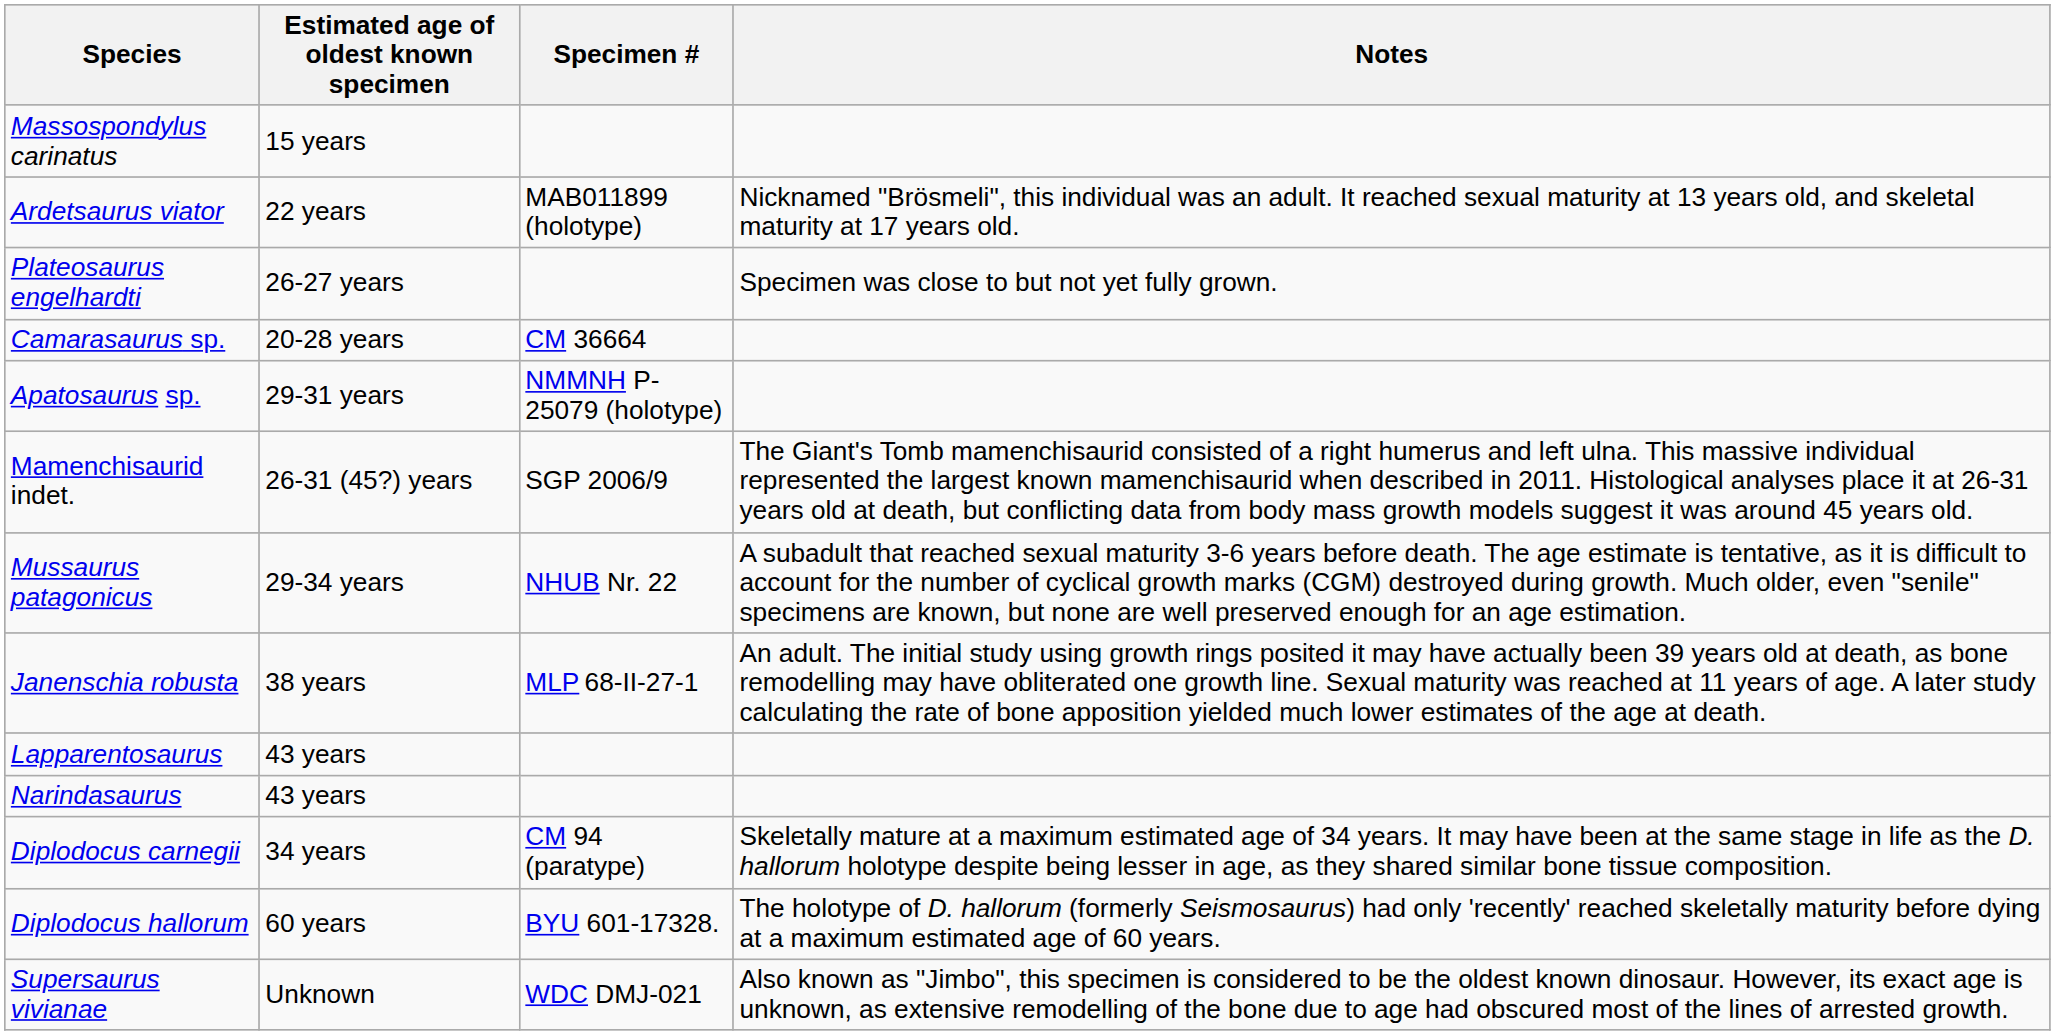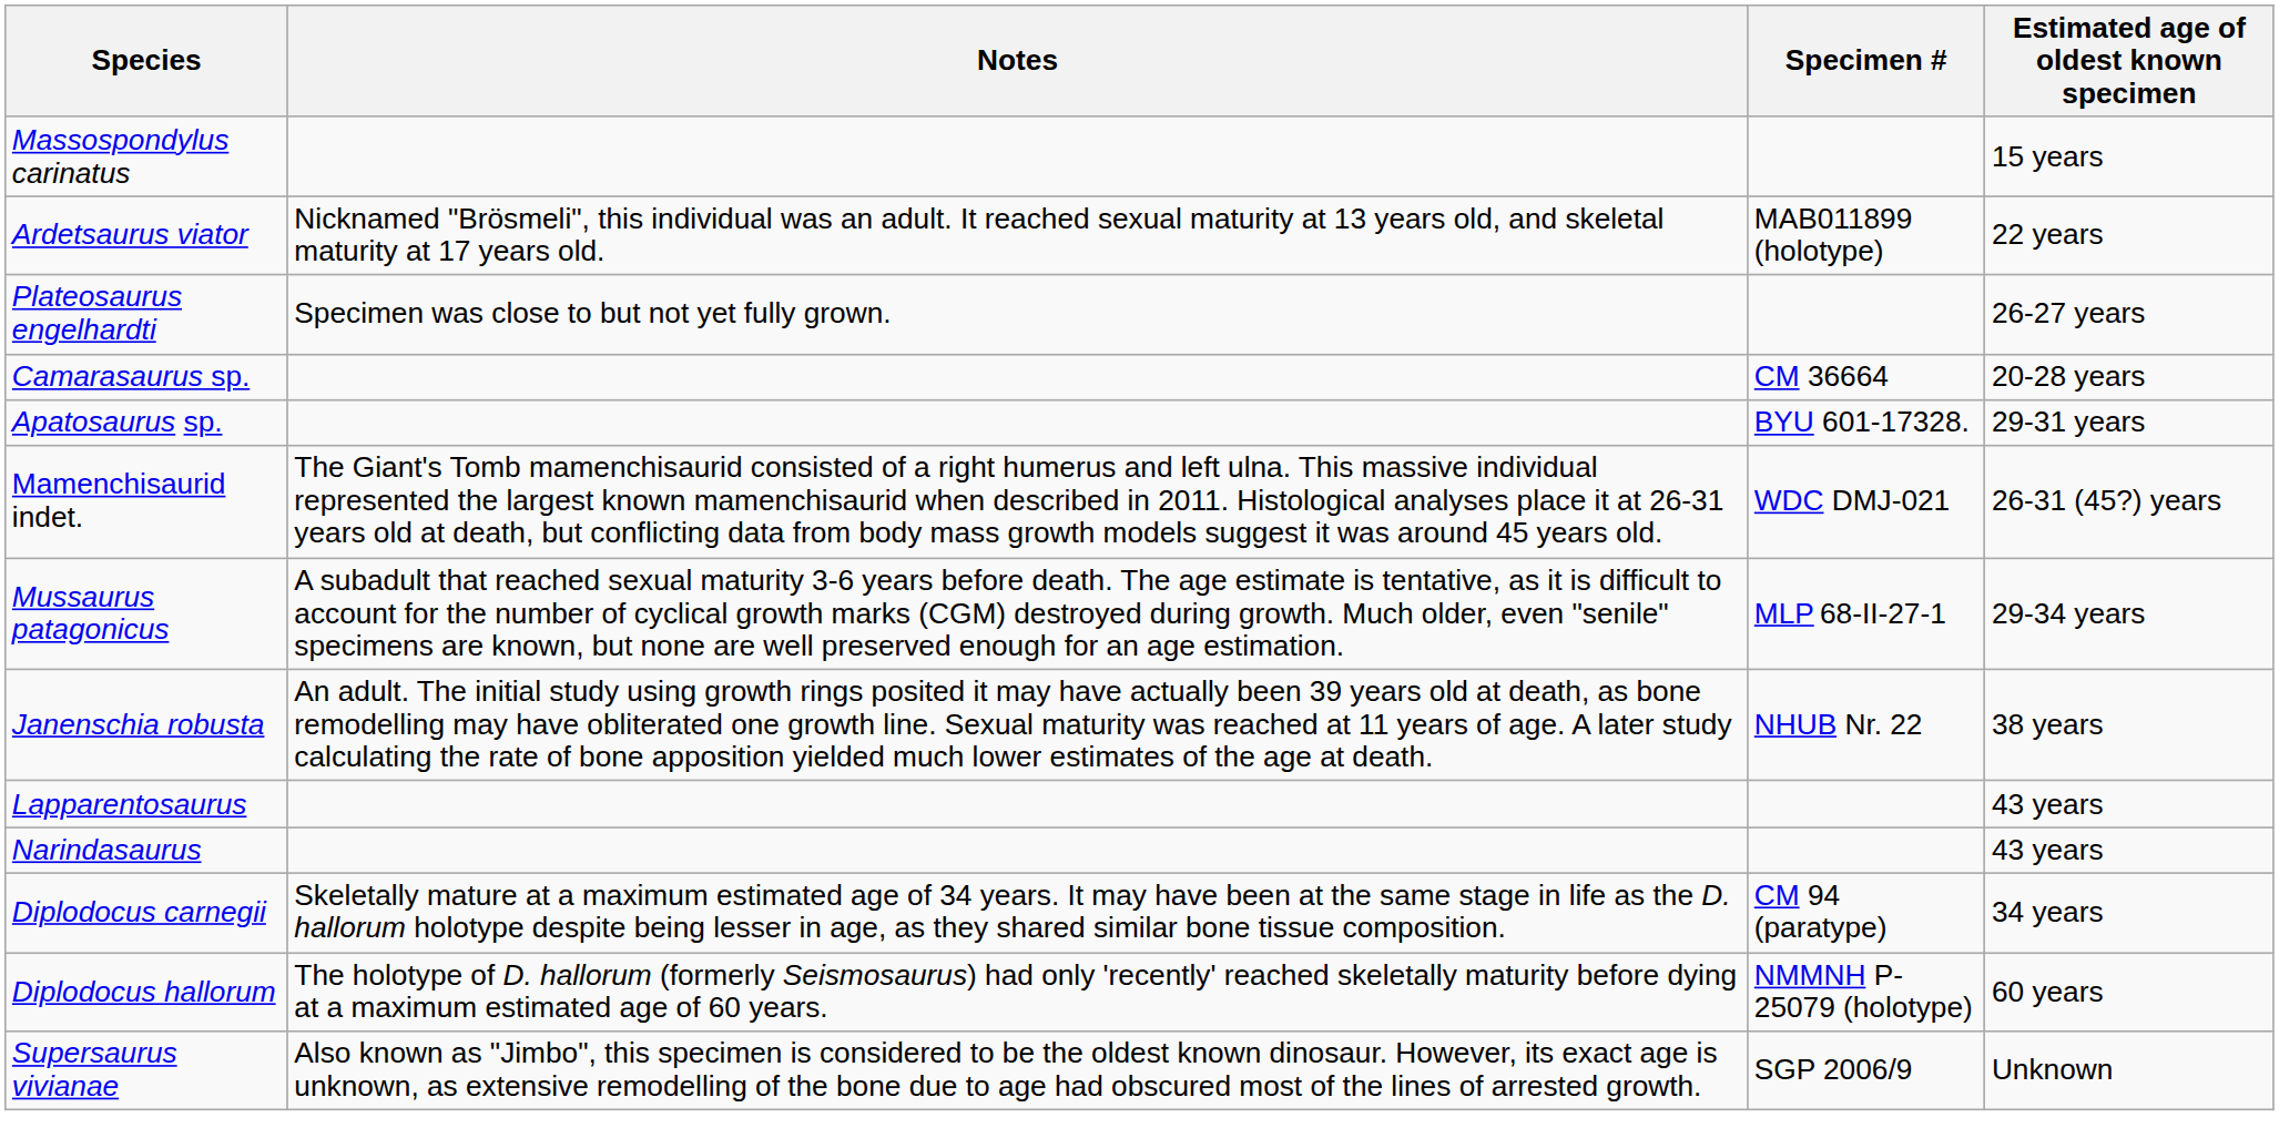 <table class="wikitable sortable">
 <tr>
 <th>Species</th>
+<th>Notes</th>
+<th>Specimen #</th>
 <th>Estimated age of oldest known specimen</th>
-<th>Specimen #</th>
-<th>Notes</th>
 </tr>
 <tr>
 <td><em><a href='#'>Massospondylus</a> carinatus</em></td>
-<td>15 years</td>
 <td></td>
 <td></td>
+<td>15 years</td>
 </tr>
 <tr>
 <td><em><a href='#'>Ardetsaurus viator</a></em></td>
+<td>Nicknamed "Brösmeli", this individual was an adult. It reached sexual maturity at 13 years old, and skeletal maturity at 17 years old.</td>
+<td>MAB011899 (holotype)</td>
 <td>22 years</td>
-<td>MAB011899 (holotype)</td>
-<td>Nicknamed "Brösmeli", this individual was an adult. It reached sexual maturity at 13 years old, and skeletal maturity at 17 years old.</td>
 </tr>
 <tr>
 <td><em><a href='#'>Plateosaurus engelhardti</a></em></td>
+<td>Specimen was close to but not yet fully grown.</td>
+<td></td>
 <td>26-27 years</td>
-<td></td>
-<td>Specimen was close to but not yet fully grown.</td>
 </tr>
 <tr>
 <td><a href='#'><em>Camarasaurus</em> sp.</a></td>
+<td></td>
+<td><a href='#'>CM</a> 36664</td>
 <td>20-28 years</td>
-<td><a href='#'>CM</a> 36664</td>
-<td></td>
 </tr>
 <tr>
 <td><em><a href='#'>Apatosaurus</a></em> <a href='#'>sp.</a></td>
+<td></td>
+<td><a href='#'>BYU</a> 601-17328.</td>
 <td>29-31 years</td>
-<td><a href='#'>NMMNH</a> P-25079 (holotype)</td>
-<td></td>
 </tr>
 <tr>
 <td><a href='#'>Mamenchisaurid</a> indet.</td>
+<td>The Giant's Tomb mamenchisaurid consisted of a right humerus and left ulna. This massive individual represented the largest known mamenchisaurid when described in 2011. Histological analyses place it at 26-31 years old at death, but conflicting data from body mass growth models suggest it was around 45 years old.</td>
+<td><a href='#'>WDC</a> DMJ-021</td>
 <td>26-31 (45?) years</td>
-<td>SGP 2006/9</td>
-<td>The Giant's Tomb mamenchisaurid consisted of a right humerus and left ulna. This massive individual represented the largest known mamenchisaurid when described in 2011. Histological analyses place it at 26-31 years old at death, but conflicting data from body mass growth models suggest it was around 45 years old.</td>
 </tr>
 <tr>
 <td><em><a href='#'>Mussaurus patagonicus</a></em></td>
+<td>A subadult that reached sexual maturity 3-6 years before death. The age estimate is tentative, as it is difficult to account for the number of cyclical growth marks (CGM) destroyed during growth. Much older, even "senile" specimens are known, but none are well preserved enough for an age estimation.</td>
+<td><a href='#'>MLP</a> 68-II-27-1</td>
 <td>29-34 years</td>
-<td><a href='#'>NHUB</a> Nr. 22</td>
-<td>A subadult that reached sexual maturity 3-6 years before death. The age estimate is tentative, as it is difficult to account for the number of cyclical growth marks (CGM) destroyed during growth. Much older, even "senile" specimens are known, but none are well preserved enough for an age estimation.</td>
 </tr>
 <tr>
 <td><em><a href='#'>Janenschia robusta</a></em></td>
+<td>An adult. The initial study using growth rings posited it may have actually been 39 years old at death, as bone remodelling may have obliterated one growth line. Sexual maturity was reached at 11 years of age. A later study calculating the rate of bone apposition yielded much lower estimates of the age at death.</td>
+<td><a href='#'>NHUB</a> Nr. 22</td>
 <td>38 years</td>
-<td><a href='#'>MLP</a> 68-II-27-1</td>
-<td>An adult. The initial study using growth rings posited it may have actually been 39 years old at death, as bone remodelling may have obliterated one growth line. Sexual maturity was reached at 11 years of age. A later study calculating the rate of bone apposition yielded much lower estimates of the age at death.</td>
 </tr>
 <tr>
 <td><em><a href='#'>Lapparentosaurus</a></em></td>
-<td>43 years</td>
 <td></td>
 <td></td>
+<td>43 years</td>
 </tr>
 <tr>
 <td><em><a href='#'>Narindasaurus</a></em></td>
-<td>43 years</td>
 <td></td>
 <td></td>
+<td>43 years</td>
 </tr>
 <tr>
 <td><em><a href='#'>Diplodocus carnegii</a></em></td>
+<td>Skeletally mature at a maximum estimated age of 34 years. It may have been at the same stage in life as the <em>D. hallorum</em> holotype despite being lesser in age, as they shared similar bone tissue composition.</td>
+<td><a href='#'>CM</a> 94 (paratype)</td>
 <td>34 years</td>
-<td><a href='#'>CM</a> 94 (paratype)</td>
-<td>Skeletally mature at a maximum estimated age of 34 years. It may have been at the same stage in life as the <em>D. hallorum</em> holotype despite being lesser in age, as they shared similar bone tissue composition.</td>
 </tr>
 <tr>
 <td><em><a href='#'>Diplodocus hallorum</a></em></td>
+<td>The holotype of <em>D. hallorum</em> (formerly <em>Seismosaurus</em>) had only 'recently' reached skeletally maturity before dying at a maximum estimated age of 60 years.</td>
+<td><a href='#'>NMMNH</a> P-25079 (holotype)</td>
 <td>60 years</td>
-<td><a href='#'>BYU</a> 601-17328.</td>
-<td>The holotype of <em>D. hallorum</em> (formerly <em>Seismosaurus</em>) had only 'recently' reached skeletally maturity before dying at a maximum estimated age of 60 years.</td>
 </tr>
 <tr>
 <td><em><a href='#'>Supersaurus vivianae</a></em></td>
+<td>Also known as "Jimbo", this specimen is considered to be the oldest known dinosaur. However, its exact age is unknown, as extensive remodelling of the bone due to age had obscured most of the lines of arrested growth.</td>
+<td>SGP 2006/9</td>
 <td>Unknown</td>
-<td><a href='#'>WDC</a> DMJ-021</td>
-<td>Also known as "Jimbo", this specimen is considered to be the oldest known dinosaur. However, its exact age is unknown, as extensive remodelling of the bone due to age had obscured most of the lines of arrested growth.</td>
 </tr>
 </table>
